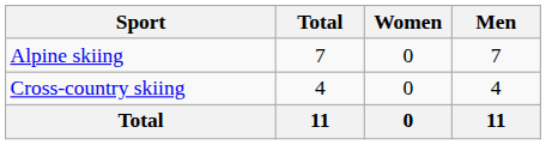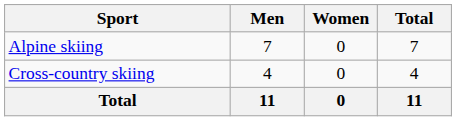 <table class="wikitable" style="text-align:center;">
 <tr>
 <th width=200>Sport</th>
+<th width=60>Men</th>
+<th width=60>Women</th>
 <th width=60>Total</th>
-<th width=60>Women</th>
-<th width=60>Men</th>
 </tr>
 <tr>
 <td align=left><a href='#'>Alpine skiing</a></td>
 <td>7</td>
 <td>0</td>
 <td>7</td>
 </tr>
 <tr>
 <td align=left><a href='#'>Cross-country skiing</a></td>
 <td>4</td>
 <td>0</td>
 <td>4</td>
 </tr>
 <tr>
 <th>Total</th>
 <th>11</th>
 <th>0</th>
 <th>11</th>
 </tr>
 </table>
